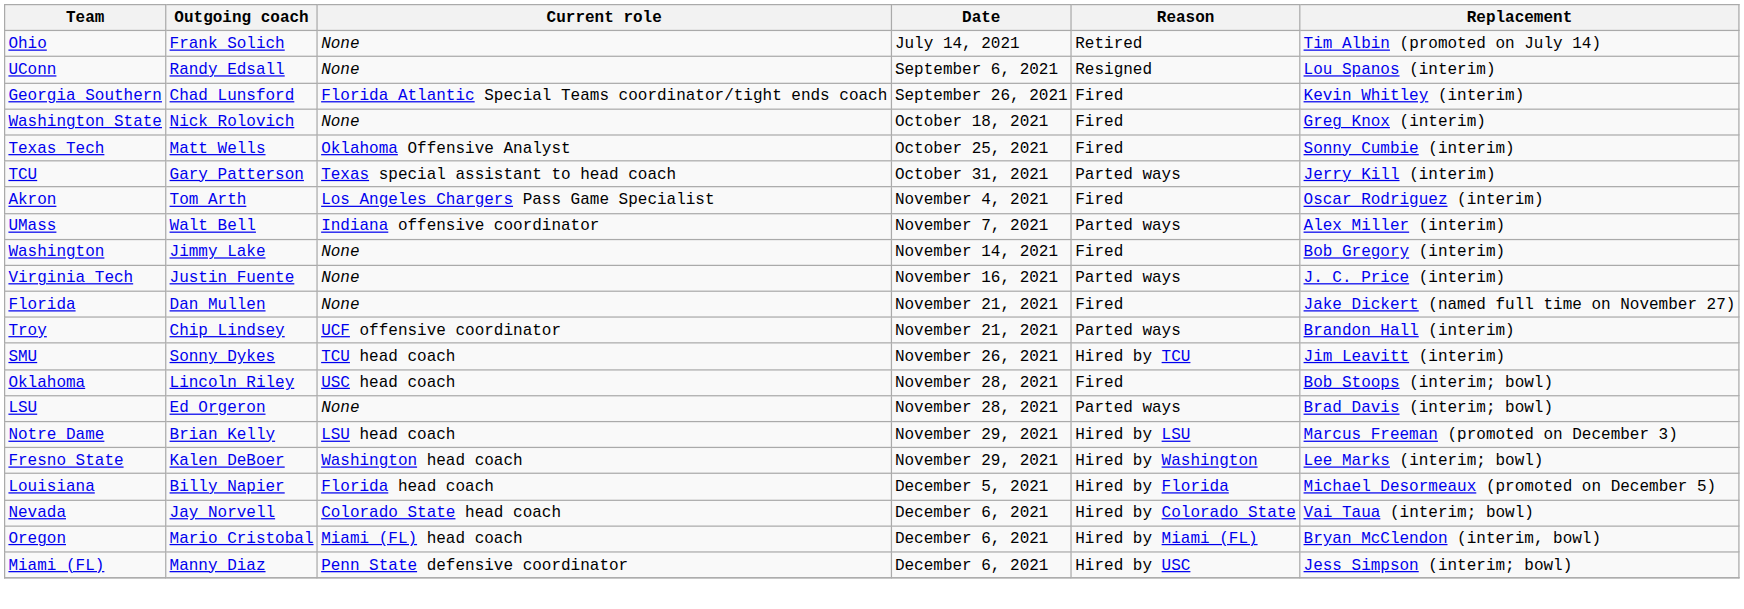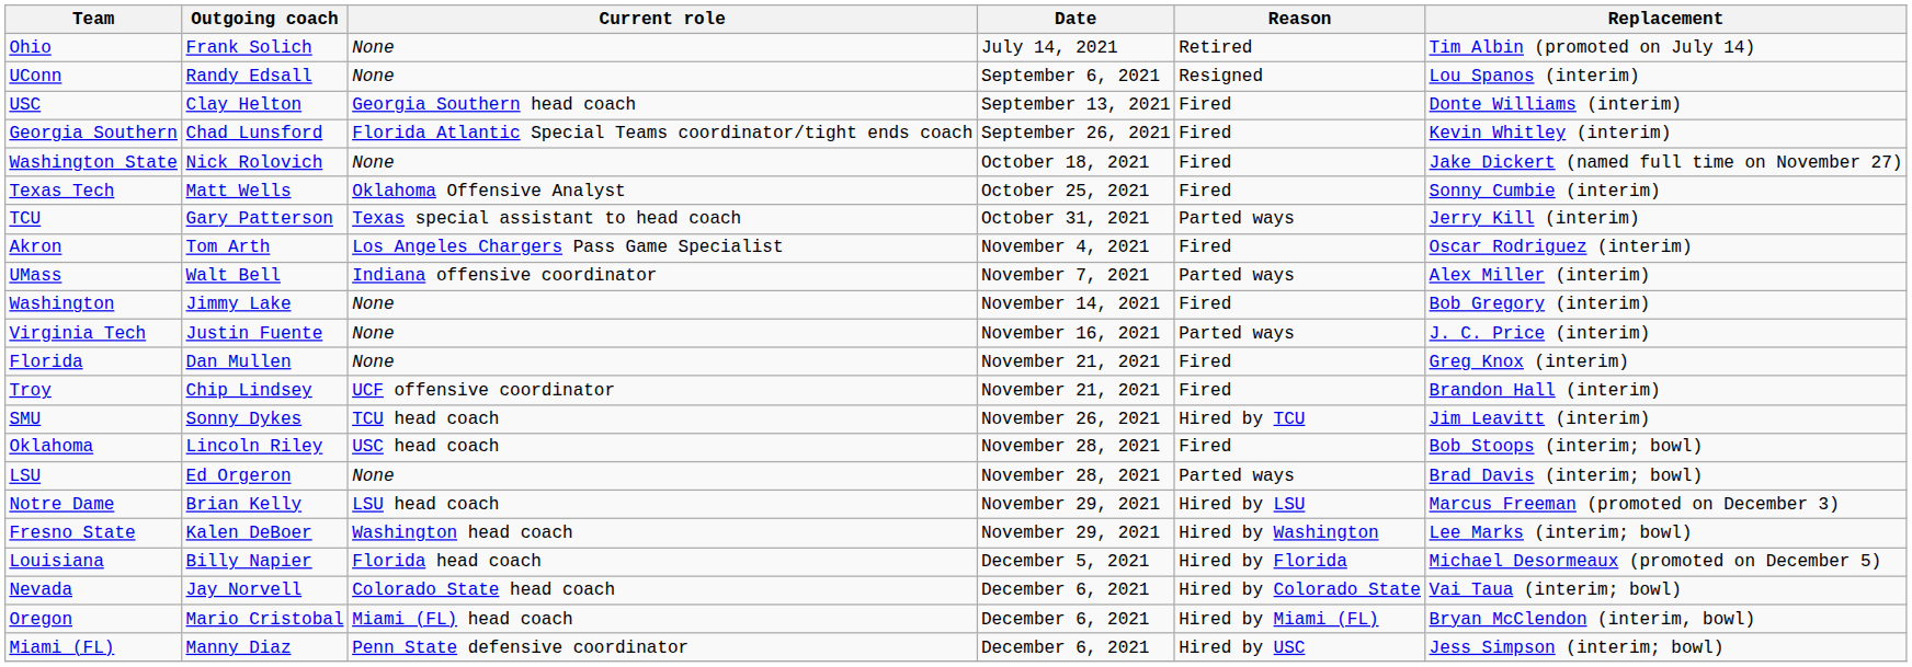 <table class="wikitable sortable">
 <tr>
 <th>Team</th>
 <th>Outgoing coach</th>
 <th>Current role</th>
 <th>Date</th>
 <th>Reason</th>
 <th>Replacement</th>
 </tr>
 <tr>
 <td><a href='#'>Ohio</a></td>
 <td><a href='#'>Frank Solich</a></td>
 <td><em>None</em></td>
 <td>July 14, 2021</td>
 <td>Retired</td>
 <td><a href='#'>Tim Albin</a> (promoted on July 14)</td>
 </tr>
 <tr>
 <td><a href='#'>UConn</a></td>
 <td><a href='#'>Randy Edsall</a></td>
 <td><em>None</em></td>
 <td>September 6, 2021</td>
 <td>Resigned</td>
 <td><a href='#'>Lou Spanos</a> (interim)</td>
 </tr>
 <tr>
+<td><a href='#'>USC</a></td>
+<td><a href='#'>Clay Helton</a></td>
+<td><a href='#'>Georgia Southern</a> head coach</td>
+<td>September 13, 2021</td>
+<td>Fired</td>
+<td><a href='#'>Donte Williams</a> (interim)</td>
+</tr>
+<tr>
 <td><a href='#'>Georgia Southern</a></td>
 <td><a href='#'>Chad Lunsford</a></td>
 <td><a href='#'>Florida Atlantic</a> Special Teams coordinator/tight ends coach</td>
 <td>September 26, 2021</td>
 <td>Fired</td>
 <td><a href='#'>Kevin Whitley</a> (interim)</td>
 </tr>
 <tr>
 <td><a href='#'>Washington State</a></td>
 <td><a href='#'>Nick Rolovich</a></td>
 <td><em>None</em></td>
 <td>October 18, 2021</td>
 <td>Fired</td>
-<td><a href='#'>Greg Knox</a> (interim)</td>
+<td><a href='#'>Jake Dickert</a> (named full time on November 27)</td>
 </tr>
 <tr>
 <td><a href='#'>Texas Tech</a></td>
 <td><a href='#'>Matt Wells</a></td>
 <td><a href='#'>Oklahoma</a> Offensive Analyst</td>
 <td>October 25, 2021</td>
 <td>Fired</td>
 <td><a href='#'>Sonny Cumbie</a> (interim)</td>
 </tr>
 <tr>
 <td><a href='#'>TCU</a></td>
 <td><a href='#'>Gary Patterson</a></td>
 <td><a href='#'>Texas</a> special assistant to head coach</td>
 <td>October 31, 2021</td>
 <td>Parted ways</td>
 <td><a href='#'>Jerry Kill</a> (interim)</td>
 </tr>
 <tr>
 <td><a href='#'>Akron</a></td>
 <td><a href='#'>Tom Arth</a></td>
 <td><a href='#'>Los Angeles Chargers</a> Pass Game Specialist</td>
 <td>November 4, 2021</td>
 <td>Fired</td>
 <td><a href='#'>Oscar Rodriguez</a> (interim)</td>
 </tr>
 <tr>
 <td><a href='#'>UMass</a></td>
 <td><a href='#'>Walt Bell</a></td>
 <td><a href='#'>Indiana</a> offensive coordinator</td>
 <td>November 7, 2021</td>
 <td>Parted ways</td>
 <td><a href='#'>Alex Miller</a> (interim)</td>
 </tr>
 <tr>
 <td><a href='#'>Washington</a></td>
 <td><a href='#'>Jimmy Lake</a></td>
 <td><em>None</em></td>
 <td>November 14, 2021</td>
 <td>Fired</td>
 <td><a href='#'>Bob Gregory</a> (interim)</td>
 </tr>
 <tr>
 <td><a href='#'>Virginia Tech</a></td>
 <td><a href='#'>Justin Fuente</a></td>
 <td><em>None</em></td>
 <td>November 16, 2021</td>
 <td>Parted ways</td>
 <td><a href='#'>J. C. Price</a> (interim)</td>
 </tr>
 <tr>
 <td><a href='#'>Florida</a></td>
 <td><a href='#'>Dan Mullen</a></td>
 <td><em>None</em></td>
 <td>November 21, 2021</td>
 <td>Fired</td>
-<td><a href='#'>Jake Dickert</a> (named full time on November 27)</td>
+<td><a href='#'>Greg Knox</a> (interim)</td>
 </tr>
 <tr>
 <td><a href='#'>Troy</a></td>
 <td><a href='#'>Chip Lindsey</a></td>
 <td><a href='#'>UCF</a> offensive coordinator</td>
 <td>November 21, 2021</td>
-<td>Parted ways</td>
+<td>Fired</td>
 <td><a href='#'>Brandon Hall</a> (interim)</td>
 </tr>
 <tr>
 <td><a href='#'>SMU</a></td>
 <td><a href='#'>Sonny Dykes</a></td>
 <td><a href='#'>TCU</a> head coach</td>
 <td>November 26, 2021</td>
 <td>Hired by <a href='#'>TCU</a></td>
 <td><a href='#'>Jim Leavitt</a> (interim)</td>
 </tr>
 <tr>
 <td><a href='#'>Oklahoma</a></td>
 <td><a href='#'>Lincoln Riley</a></td>
 <td><a href='#'>USC</a> head coach</td>
 <td>November 28, 2021</td>
 <td>Fired</td>
 <td><a href='#'>Bob Stoops</a> (interim; bowl)</td>
 </tr>
 <tr>
 <td><a href='#'>LSU</a></td>
 <td><a href='#'>Ed Orgeron</a></td>
 <td><em>None</em></td>
 <td>November 28, 2021</td>
 <td>Parted ways</td>
 <td><a href='#'>Brad Davis</a> (interim; bowl)</td>
 </tr>
 <tr>
 <td><a href='#'>Notre Dame</a></td>
 <td><a href='#'>Brian Kelly</a></td>
 <td><a href='#'>LSU</a> head coach</td>
 <td>November 29, 2021</td>
 <td>Hired by <a href='#'>LSU</a></td>
 <td><a href='#'>Marcus Freeman</a> (promoted on December 3)</td>
 </tr>
 <tr>
 <td><a href='#'>Fresno State</a></td>
 <td><a href='#'>Kalen DeBoer</a></td>
 <td><a href='#'>Washington</a> head coach</td>
 <td>November 29, 2021</td>
 <td>Hired by <a href='#'>Washington</a></td>
 <td><a href='#'>Lee Marks</a> (interim; bowl)</td>
 </tr>
 <tr>
 <td><a href='#'>Louisiana</a></td>
 <td><a href='#'>Billy Napier</a></td>
 <td><a href='#'>Florida</a> head coach</td>
 <td>December 5, 2021</td>
 <td>Hired by <a href='#'>Florida</a></td>
 <td><a href='#'>Michael Desormeaux</a> (promoted on December 5)</td>
 </tr>
 <tr>
 <td><a href='#'>Nevada</a></td>
 <td><a href='#'>Jay Norvell</a></td>
 <td><a href='#'>Colorado State</a> head coach</td>
 <td>December 6, 2021</td>
 <td>Hired by <a href='#'>Colorado State</a></td>
 <td><a href='#'>Vai Taua</a> (interim; bowl)</td>
 </tr>
 <tr>
 <td><a href='#'>Oregon</a></td>
 <td><a href='#'>Mario Cristobal</a></td>
 <td><a href='#'>Miami (FL)</a> head coach</td>
 <td>December 6, 2021</td>
 <td>Hired by <a href='#'>Miami (FL)</a></td>
 <td><a href='#'>Bryan McClendon</a> (interim, bowl)</td>
 </tr>
 <tr>
 <td><a href='#'>Miami (FL)</a></td>
 <td><a href='#'>Manny Diaz</a></td>
 <td><a href='#'>Penn State</a> defensive coordinator</td>
 <td>December 6, 2021</td>
 <td>Hired by <a href='#'>USC</a></td>
 <td><a href='#'>Jess Simpson</a> (interim; bowl)</td>
 </tr>
 <tr>
 </tr>
 </table>
